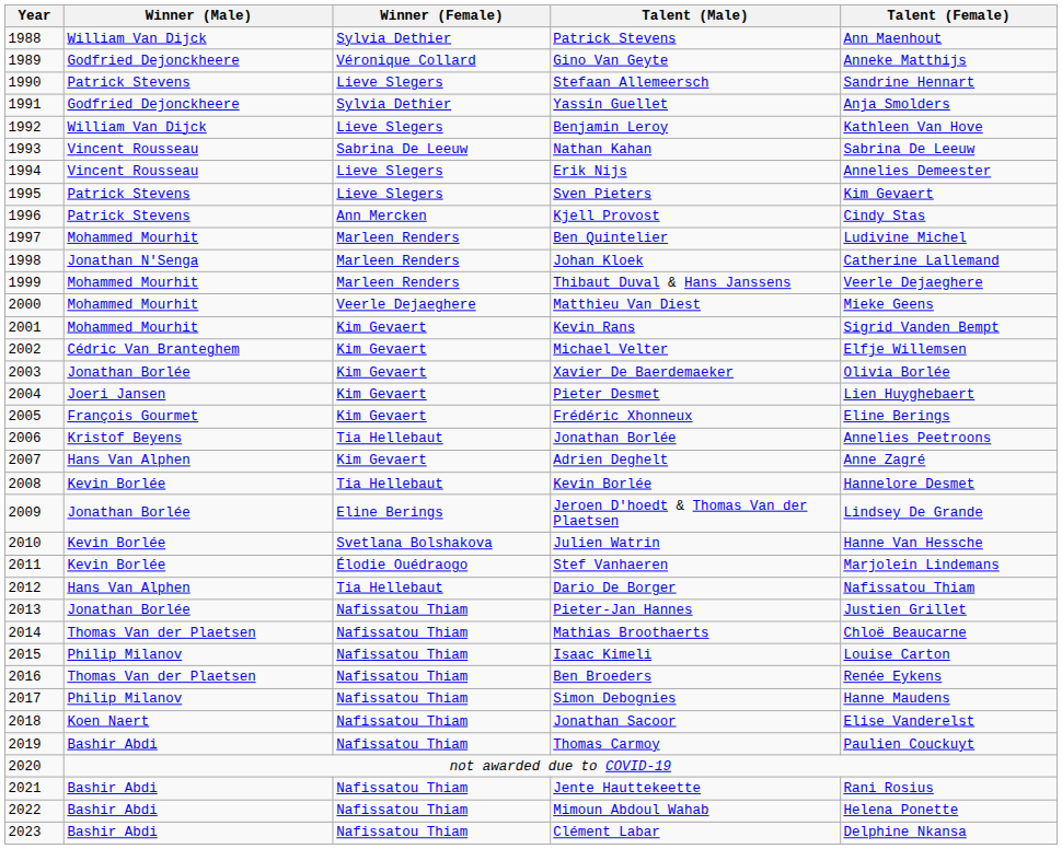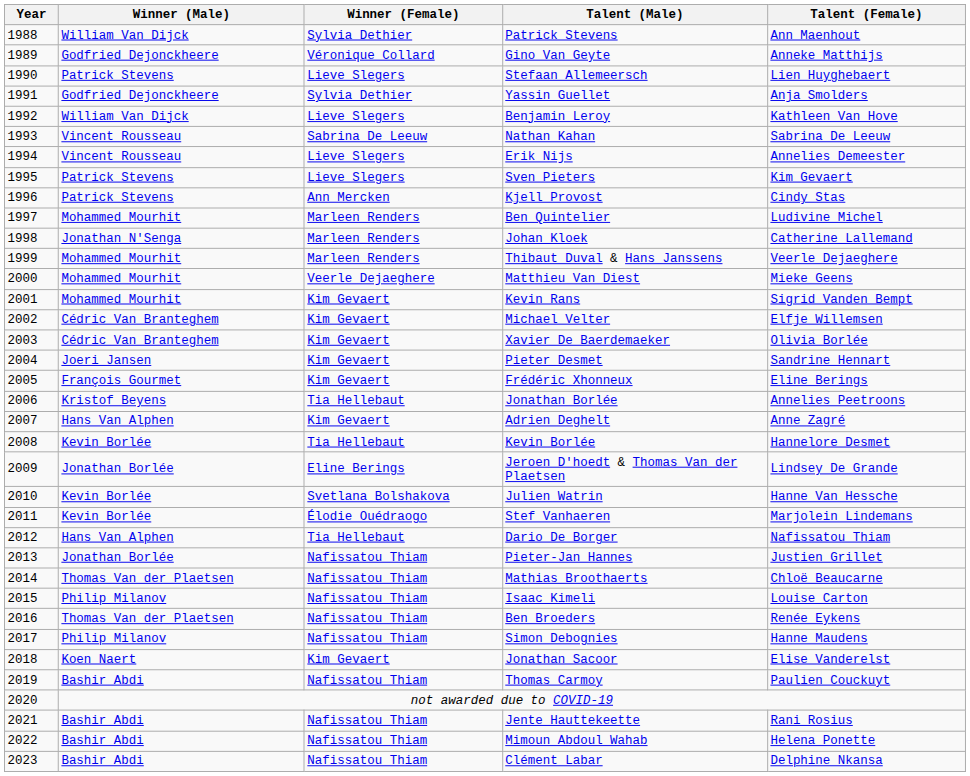 <table class="wikitable sortable">
 <tr>
 <th width=50>Year</th>
 <th width=250>Winner (Male)</th>
 <th width=200>Winner (Female)</th>
 <th width=270>Talent (Male)</th>
 <th width=200>Talent (Female)</th>
 </tr>
 <tr>
 <td>1988</td>
 <td><a href='#'>William Van Dijck</a></td>
 <td><a href='#'>Sylvia Dethier</a></td>
 <td><a href='#'>Patrick Stevens</a></td>
 <td><a href='#'>Ann Maenhout</a></td>
 </tr>
 <tr>
 <td>1989</td>
 <td><a href='#'>Godfried Dejonckheere</a></td>
 <td><a href='#'>Véronique Collard</a></td>
 <td><a href='#'>Gino Van Geyte</a></td>
 <td><a href='#'>Anneke Matthijs</a></td>
 </tr>
 <tr>
 <td>1990</td>
 <td><a href='#'>Patrick Stevens</a></td>
 <td><a href='#'>Lieve Slegers</a></td>
 <td><a href='#'>Stefaan Allemeersch</a></td>
-<td><a href='#'>Sandrine Hennart</a></td>
+<td><a href='#'>Lien Huyghebaert</a></td>
 </tr>
 <tr>
 <td>1991</td>
 <td><a href='#'>Godfried Dejonckheere</a></td>
 <td><a href='#'>Sylvia Dethier</a></td>
 <td><a href='#'>Yassin Guellet</a></td>
 <td><a href='#'>Anja Smolders</a></td>
 </tr>
 <tr>
 <td>1992</td>
 <td><a href='#'>William Van Dijck</a></td>
 <td><a href='#'>Lieve Slegers</a></td>
 <td><a href='#'>Benjamin Leroy</a></td>
 <td><a href='#'>Kathleen Van Hove</a></td>
 </tr>
 <tr>
 <td>1993</td>
 <td><a href='#'>Vincent Rousseau</a></td>
 <td><a href='#'>Sabrina De Leeuw</a></td>
 <td><a href='#'>Nathan Kahan</a></td>
 <td><a href='#'>Sabrina De Leeuw</a></td>
 </tr>
 <tr>
 <td>1994</td>
 <td><a href='#'>Vincent Rousseau</a></td>
 <td><a href='#'>Lieve Slegers</a></td>
 <td><a href='#'>Erik Nijs</a></td>
 <td><a href='#'>Annelies Demeester</a></td>
 </tr>
 <tr>
 <td>1995</td>
 <td><a href='#'>Patrick Stevens</a></td>
 <td><a href='#'>Lieve Slegers</a></td>
 <td><a href='#'>Sven Pieters</a></td>
 <td><a href='#'>Kim Gevaert</a></td>
 </tr>
 <tr>
 <td>1996</td>
 <td><a href='#'>Patrick Stevens</a></td>
 <td><a href='#'>Ann Mercken</a></td>
 <td><a href='#'>Kjell Provost</a></td>
 <td><a href='#'>Cindy Stas</a></td>
 </tr>
 <tr>
 <td>1997</td>
 <td><a href='#'>Mohammed Mourhit</a></td>
 <td><a href='#'>Marleen Renders</a></td>
 <td><a href='#'>Ben Quintelier</a></td>
 <td><a href='#'>Ludivine Michel</a></td>
 </tr>
 <tr>
 <td>1998</td>
 <td><a href='#'>Jonathan N'Senga</a></td>
 <td><a href='#'>Marleen Renders</a></td>
 <td><a href='#'>Johan Kloek</a></td>
 <td><a href='#'>Catherine Lallemand</a></td>
 </tr>
 <tr>
 <td>1999</td>
 <td><a href='#'>Mohammed Mourhit</a></td>
 <td><a href='#'>Marleen Renders</a></td>
 <td><a href='#'>Thibaut Duval</a> & <a href='#'>Hans Janssens</a></td>
 <td><a href='#'>Veerle Dejaeghere</a></td>
 </tr>
 <tr>
 <td>2000</td>
 <td><a href='#'>Mohammed Mourhit</a></td>
 <td><a href='#'>Veerle Dejaeghere</a></td>
 <td><a href='#'>Matthieu Van Diest</a></td>
 <td><a href='#'>Mieke Geens</a></td>
 </tr>
 <tr>
 <td>2001</td>
 <td><a href='#'>Mohammed Mourhit</a></td>
 <td><a href='#'>Kim Gevaert</a></td>
 <td><a href='#'>Kevin Rans</a></td>
 <td><a href='#'>Sigrid Vanden Bempt</a></td>
 </tr>
 <tr>
 <td>2002</td>
 <td><a href='#'>Cédric Van Branteghem</a></td>
 <td><a href='#'>Kim Gevaert</a></td>
 <td><a href='#'>Michael Velter</a></td>
 <td><a href='#'>Elfje Willemsen</a></td>
 </tr>
 <tr>
 <td>2003</td>
-<td><a href='#'>Jonathan Borlée</a></td>
+<td><a href='#'>Cédric Van Branteghem</a></td>
 <td><a href='#'>Kim Gevaert</a></td>
 <td><a href='#'>Xavier De Baerdemaeker</a></td>
 <td><a href='#'>Olivia Borlée</a></td>
 </tr>
 <tr>
 <td>2004</td>
 <td><a href='#'>Joeri Jansen</a></td>
 <td><a href='#'>Kim Gevaert</a></td>
 <td><a href='#'>Pieter Desmet</a></td>
-<td><a href='#'>Lien Huyghebaert</a></td>
+<td><a href='#'>Sandrine Hennart</a></td>
 </tr>
 <tr>
 <td>2005</td>
 <td><a href='#'>François Gourmet</a></td>
 <td><a href='#'>Kim Gevaert</a></td>
 <td><a href='#'>Frédéric Xhonneux</a></td>
 <td><a href='#'>Eline Berings</a></td>
 </tr>
 <tr>
 <td>2006</td>
 <td><a href='#'>Kristof Beyens</a></td>
 <td><a href='#'>Tia Hellebaut</a></td>
 <td><a href='#'>Jonathan Borlée</a></td>
 <td><a href='#'>Annelies Peetroons</a></td>
 </tr>
 <tr>
 <td>2007</td>
 <td><a href='#'>Hans Van Alphen</a></td>
 <td><a href='#'>Kim Gevaert</a></td>
 <td><a href='#'>Adrien Deghelt</a></td>
 <td><a href='#'>Anne Zagré</a></td>
 </tr>
 <tr>
 <td>2008</td>
 <td><a href='#'>Kevin Borlée</a></td>
 <td><a href='#'>Tia Hellebaut</a></td>
 <td><a href='#'>Kevin Borlée</a></td>
 <td><a href='#'>Hannelore Desmet</a></td>
 </tr>
 <tr>
 <td>2009</td>
 <td><a href='#'>Jonathan Borlée</a></td>
 <td><a href='#'>Eline Berings</a></td>
 <td><a href='#'>Jeroen D'hoedt</a> & <a href='#'>Thomas Van der Plaetsen</a></td>
 <td><a href='#'>Lindsey De Grande</a></td>
 </tr>
 <tr>
 <td>2010</td>
 <td><a href='#'>Kevin Borlée</a></td>
 <td><a href='#'>Svetlana Bolshakova</a></td>
 <td><a href='#'>Julien Watrin</a></td>
 <td><a href='#'>Hanne Van Hessche</a></td>
 </tr>
 <tr>
 <td>2011</td>
 <td><a href='#'>Kevin Borlée</a></td>
 <td><a href='#'>Élodie Ouédraogo</a></td>
 <td><a href='#'>Stef Vanhaeren</a></td>
 <td><a href='#'>Marjolein Lindemans</a></td>
 </tr>
 <tr>
 <td>2012</td>
 <td><a href='#'>Hans Van Alphen</a></td>
 <td><a href='#'>Tia Hellebaut</a></td>
 <td><a href='#'>Dario De Borger</a></td>
 <td><a href='#'>Nafissatou Thiam</a></td>
 </tr>
 <tr>
 <td>2013</td>
 <td><a href='#'>Jonathan Borlée</a></td>
 <td><a href='#'>Nafissatou Thiam</a></td>
 <td><a href='#'>Pieter-Jan Hannes</a></td>
 <td><a href='#'>Justien Grillet</a></td>
 </tr>
 <tr>
 <td>2014</td>
 <td><a href='#'>Thomas Van der Plaetsen</a></td>
 <td><a href='#'>Nafissatou Thiam</a></td>
 <td><a href='#'>Mathias Broothaerts</a></td>
 <td><a href='#'>Chloë Beaucarne</a></td>
 </tr>
 <tr>
 <td>2015</td>
 <td><a href='#'>Philip Milanov</a></td>
 <td><a href='#'>Nafissatou Thiam</a></td>
 <td><a href='#'>Isaac Kimeli</a></td>
 <td><a href='#'>Louise Carton</a></td>
 </tr>
 <tr>
 <td>2016</td>
 <td><a href='#'>Thomas Van der Plaetsen</a></td>
 <td><a href='#'>Nafissatou Thiam</a></td>
 <td><a href='#'>Ben Broeders</a></td>
 <td><a href='#'>Renée Eykens</a></td>
 </tr>
 <tr>
 <td>2017</td>
 <td><a href='#'>Philip Milanov</a></td>
 <td><a href='#'>Nafissatou Thiam</a></td>
 <td><a href='#'>Simon Debognies</a></td>
 <td><a href='#'>Hanne Maudens</a></td>
 </tr>
 <tr>
 <td>2018</td>
 <td><a href='#'>Koen Naert</a></td>
-<td><a href='#'>Nafissatou Thiam</a></td>
+<td><a href='#'>Kim Gevaert</a></td>
 <td><a href='#'>Jonathan Sacoor</a></td>
 <td><a href='#'>Elise Vanderelst</a></td>
 </tr>
 <tr>
 <td>2019</td>
 <td><a href='#'>Bashir Abdi</a></td>
 <td><a href='#'>Nafissatou Thiam</a></td>
 <td><a href='#'>Thomas Carmoy</a></td>
 <td><a href='#'>Paulien Couckuyt</a></td>
 </tr>
 <tr>
 <td>2020</td>
 <td colspan=4 align="center"><em>not awarded due to <a href='#'>COVID-19</a></em></td>
 </tr>
 <tr>
 <td>2021</td>
 <td><a href='#'>Bashir Abdi</a></td>
 <td><a href='#'>Nafissatou Thiam</a></td>
 <td><a href='#'>Jente Hauttekeette</a></td>
 <td><a href='#'>Rani Rosius</a></td>
 </tr>
 <tr>
 <td>2022</td>
 <td><a href='#'>Bashir Abdi</a></td>
 <td><a href='#'>Nafissatou Thiam</a></td>
 <td><a href='#'>Mimoun Abdoul Wahab</a></td>
 <td><a href='#'>Helena Ponette</a></td>
 </tr>
 <tr>
 <td>2023</td>
 <td><a href='#'>Bashir Abdi</a></td>
 <td><a href='#'>Nafissatou Thiam</a></td>
 <td><a href='#'>Clément Labar</a></td>
 <td><a href='#'>Delphine Nkansa</a></td>
 </tr>
 </table>
